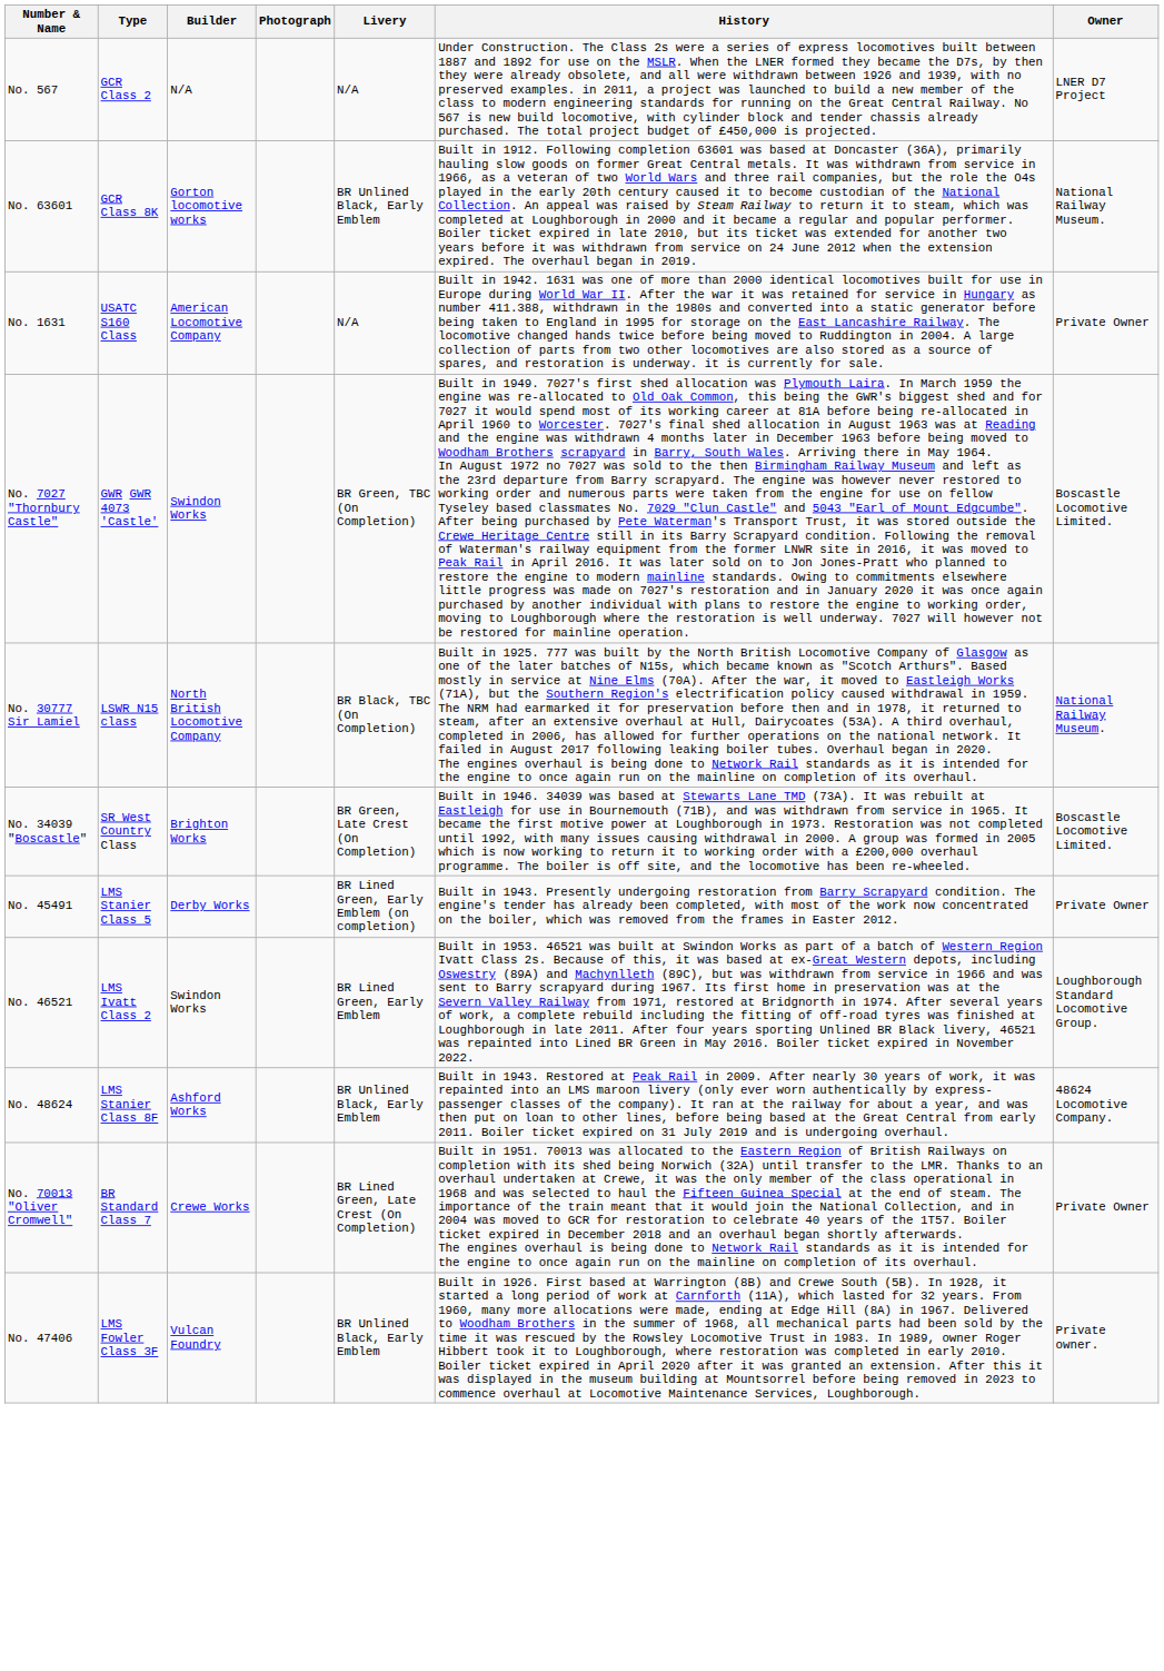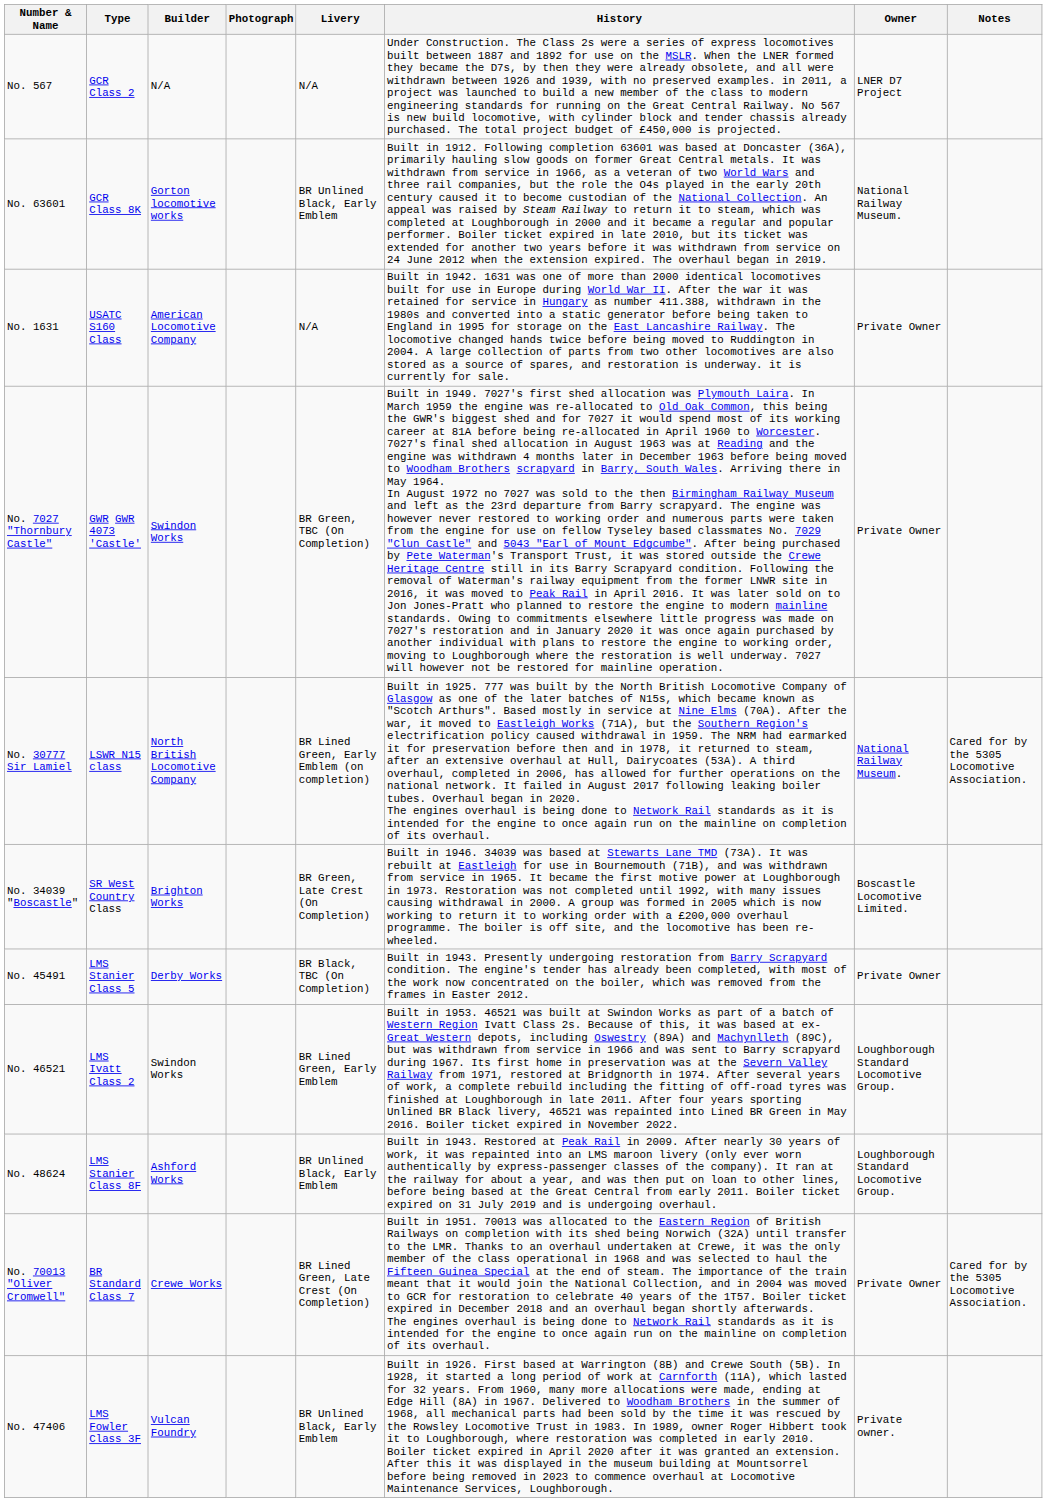 <table class="wikitable">
 <tr>
 <th>Number & Name</th>
 <th>Type</th>
 <th>Builder</th>
 <th>Photograph</th>
 <th>Livery</th>
 <th>History</th>
 <th>Owner</th>
+<th>Notes</th>
 </tr>
 <tr>
 <td>No. 567</td>
 <td><a href='#'>GCR Class 2</a> </td>
 <td>N/A</td>
 <td></td>
 <td>N/A</td>
 <td>Under Construction. The Class 2s were a series of express locomotives built between 1887 and 1892 for use on the <a href='#'>MSLR</a>. When the LNER formed they became the D7s, by then they were already obsolete, and all were withdrawn between 1926 and 1939, with no preserved examples. in 2011, a project was launched to build a new member of the class to modern engineering standards for running on the Great Central Railway. No 567 is new build locomotive, with cylinder block and tender chassis already purchased. The total project budget of £450,000 is projected.</td>
 <td>LNER D7 Project</td>
+<td></td>
 </tr>
 <tr>
 <td>No. 63601</td>
 <td><a href='#'>GCR Class 8K</a> </td>
 <td><a href='#'>Gorton locomotive works</a></td>
 <td></td>
 <td>BR Unlined Black, Early Emblem</td>
 <td>Built in 1912. Following completion 63601 was based at Doncaster (36A), primarily hauling slow goods on former Great Central metals. It was withdrawn from service in 1966, as a veteran of two <a href='#'>World Wars</a> and three rail companies, but the role the O4s played in the early 20th century caused it to become custodian of the <a href='#'>National Collection</a>. An appeal was raised by <em>Steam Railway</em> to return it to steam, which was completed at Loughborough in 2000 and it became a regular and popular performer. Boiler ticket expired in late 2010, but its ticket was extended for another two years before it was withdrawn from service on 24 June 2012 when the extension expired. The overhaul began in 2019.</td>
 <td>National Railway Museum.</td>
+<td></td>
 </tr>
 <tr>
 <td>No. 1631</td>
 <td><a href='#'>USATC S160 Class</a> </td>
 <td><a href='#'>American Locomotive Company</a></td>
 <td></td>
 <td>N/A</td>
 <td>Built in 1942. 1631 was one of more than 2000 identical locomotives built for use in Europe during <a href='#'>World War II</a>. After the war it was retained for service in <a href='#'>Hungary</a> as number 411.388, withdrawn in the 1980s and converted into a static generator before being taken to England in 1995 for storage on the <a href='#'>East Lancashire Railway</a>. The locomotive changed hands twice before being moved to Ruddington in 2004. A large collection of parts from two other locomotives are also stored as a source of spares, and restoration is underway. it is currently for sale.</td>
 <td>Private Owner</td>
+<td></td>
 </tr>
 <tr>
 <td>No. <a href='#'>7027 "Thornbury Castle"</a></td>
 <td><a href='#'>GWR</a>  <a href='#'>GWR 4073 'Castle'</a> </td>
 <td><a href='#'>Swindon Works</a></td>
 <td></td>
 <td>BR Green, TBC (On Completion)</td>
 <td>Built in 1949. 7027's first shed allocation was <a href='#'>Plymouth Laira</a>. In March 1959 the engine was re-allocated to <a href='#'>Old Oak Common</a>, this being the GWR's biggest shed and for 7027 it would spend most of its working career at 81A before being re-allocated in April 1960 to <a href='#'>Worcester</a>. 7027's final shed allocation in August 1963 was at <a href='#'>Reading</a> and the engine was withdrawn 4 months later in December 1963 before being moved to <a href='#'>Woodham Brothers</a> <a href='#'>scrapyard</a> in <a href='#'>Barry, South Wales</a>. Arriving there in May 1964.<br>In August 1972 no 7027 was sold to the then <a href='#'>Birmingham Railway Museum</a> and left as the 23rd departure from Barry scrapyard. The engine was however never restored to working order and numerous parts were taken from the engine for use on fellow Tyseley based classmates No. <a href='#'>7029 "Clun Castle"</a> and <a href='#'>5043 "Earl of Mount Edgcumbe"</a>. After being purchased by <a href='#'>Pete Waterman</a>'s Transport Trust, it was stored outside the <a href='#'>Crewe Heritage Centre</a> still in its Barry Scrapyard condition. Following the removal of Waterman's railway equipment from the former LNWR site in 2016, it was moved to <a href='#'>Peak Rail</a> in April 2016. It was later sold on to Jon Jones-Pratt who planned to restore the engine to modern <a href='#'>mainline</a> standards. Owing to commitments elsewhere little progress was made on 7027's restoration and in January 2020 it was once again purchased by another individual with plans to restore the engine to working order, moving to Loughborough where the restoration is well underway. 7027 will however not be restored for mainline operation.</td>
-<td>Boscastle Locomotive Limited.</td>
+<td>Private Owner</td>
+<td></td>
 </tr>
 <tr>
 <td>No. <a href='#'>30777 Sir Lamiel</a></td>
 <td><a href='#'>LSWR N15 class</a> </td>
 <td><a href='#'>North British Locomotive Company</a></td>
 <td></td>
-<td>BR Black, TBC (On Completion)</td>
+<td>BR Lined Green, Early Emblem (on completion)</td>
 <td>Built in 1925. 777 was built by the North British Locomotive Company of <a href='#'>Glasgow</a> as one of the later batches of N15s, which became known as "Scotch Arthurs". Based mostly in service at <a href='#'>Nine Elms</a> (70A). After the war, it moved to <a href='#'>Eastleigh Works</a> (71A), but the <a href='#'>Southern Region's</a> electrification policy caused withdrawal in 1959. The NRM had earmarked it for preservation before then and in 1978, it returned to steam, after an extensive overhaul at Hull, Dairycoates (53A). A third overhaul, completed in 2006, has allowed for further operations on the national network. It failed in August 2017 following leaking boiler tubes. Overhaul began in 2020.<br>The engines overhaul is being done to <a href='#'>Network Rail</a> standards as it is intended for the engine to once again run on the mainline on completion of its overhaul.</td>
 <td><a href='#'>National Railway Museum</a>.</td>
+<td>Cared for by the 5305 Locomotive Association.</td>
 </tr>
 <tr>
 <td>No. 34039 "<a href='#'>Boscastle</a>"</td>
 <td><a href='#'>SR West Country</a> Class </td>
 <td><a href='#'>Brighton Works</a></td>
 <td></td>
 <td>BR Green, Late Crest (On Completion)</td>
 <td>Built in 1946. 34039 was based at <a href='#'>Stewarts Lane TMD</a> (73A). It was rebuilt at <a href='#'>Eastleigh</a> for use in Bournemouth (71B), and was withdrawn from service in 1965. It became the first motive power at Loughborough in 1973. Restoration was not completed until 1992, with many issues causing withdrawal in 2000. A group was formed in 2005 which is now working to return it to working order with a £200,000 overhaul programme. The boiler is off site, and the locomotive has been re-wheeled.</td>
 <td>Boscastle Locomotive Limited.</td>
+<td></td>
 </tr>
 <tr>
 <td>No. 45491</td>
 <td><a href='#'>LMS Stanier Class 5</a> </td>
 <td><a href='#'>Derby Works</a></td>
 <td></td>
-<td>BR Lined Green, Early Emblem (on completion)</td>
+<td>BR Black, TBC (On Completion)</td>
 <td>Built in 1943. Presently undergoing restoration from <a href='#'>Barry Scrapyard</a> condition. The engine's tender has already been completed, with most of the work now concentrated on the boiler, which was removed from the frames in Easter 2012.</td>
 <td>Private Owner</td>
+<td></td>
 </tr>
 <tr>
 <td>No. 46521</td>
 <td><a href='#'>LMS Ivatt Class 2</a> </td>
 <td>Swindon Works</td>
 <td></td>
 <td>BR Lined Green, Early Emblem</td>
 <td>Built in 1953. 46521 was built at Swindon Works as part of a batch of <a href='#'>Western Region</a> Ivatt Class 2s. Because of this, it was based at ex-<a href='#'>Great Western</a> depots, including <a href='#'>Oswestry</a> (89A) and <a href='#'>Machynlleth</a> (89C), but was withdrawn from service in 1966 and was sent to Barry scrapyard during 1967. Its first home in preservation was at the <a href='#'>Severn Valley Railway</a> from 1971, restored at Bridgnorth in 1974. After several years of work, a complete rebuild including the fitting of off-road tyres was finished at Loughborough in late 2011. After four years sporting Unlined BR Black livery, 46521 was repainted into Lined BR Green in May 2016. Boiler ticket expired in November 2022.</td>
 <td>Loughborough Standard Locomotive Group.</td>
+<td></td>
 </tr>
 <tr>
 <td>No. 48624</td>
 <td><a href='#'>LMS Stanier Class 8F</a> </td>
 <td><a href='#'>Ashford Works</a></td>
 <td></td>
 <td>BR Unlined Black, Early Emblem</td>
 <td>Built in 1943. Restored at <a href='#'>Peak Rail</a> in 2009. After nearly 30 years of work, it was repainted into an LMS maroon livery (only ever worn authentically by express-passenger classes of the company). It ran at the railway for about a year, and was then put on loan to other lines, before being based at the Great Central from early 2011. Boiler ticket expired on 31 July 2019 and is undergoing overhaul.</td>
-<td>48624 Locomotive Company.</td>
+<td>Loughborough Standard Locomotive Group.</td>
+<td></td>
 </tr>
 <tr>
 <td>No. <a href='#'>70013 "Oliver Cromwell"</a></td>
 <td><a href='#'>BR Standard Class 7</a> </td>
 <td><a href='#'>Crewe Works</a></td>
 <td></td>
 <td>BR Lined Green, Late Crest (On Completion)</td>
 <td>Built in 1951. 70013 was allocated to the <a href='#'>Eastern Region</a> of British Railways on completion with its shed being Norwich (32A) until transfer to the LMR. Thanks to an overhaul undertaken at Crewe, it was the only member of the class operational in 1968 and was selected to haul the <a href='#'>Fifteen Guinea Special</a> at the end of steam. The importance of the train meant that it would join the National Collection, and in 2004 was moved to GCR for restoration to celebrate 40 years of the 1T57. Boiler ticket expired in December 2018 and an overhaul began shortly afterwards.<br>The engines overhaul is being done to <a href='#'>Network Rail</a> standards as it is intended for the engine to once again run on the mainline on completion of its overhaul.</td>
 <td>Private Owner</td>
+<td>Cared for by the 5305 Locomotive Association.</td>
 </tr>
 <tr>
 <td>No. 47406</td>
 <td><a href='#'>LMS Fowler Class 3F</a> </td>
 <td><a href='#'>Vulcan Foundry</a></td>
 <td></td>
 <td>BR Unlined Black, Early Emblem</td>
 <td>Built in 1926. First based at Warrington (8B) and Crewe South (5B). In 1928, it started a long period of work at <a href='#'>Carnforth</a> (11A), which lasted for 32 years. From 1960, many more allocations were made, ending at Edge Hill (8A) in 1967. Delivered to <a href='#'>Woodham Brothers</a> in the summer of 1968, all mechanical parts had been sold by the time it was rescued by the Rowsley Locomotive Trust in 1983. In 1989, owner Roger Hibbert took it to Loughborough, where restoration was completed in early 2010. Boiler ticket expired in April 2020 after it was granted an extension. After this it was displayed in the museum building at Mountsorrel before being removed in 2023 to commence overhaul at Locomotive Maintenance Services, Loughborough.</td>
 <td>Private owner.</td>
+<td></td>
 </tr>
 </table>
